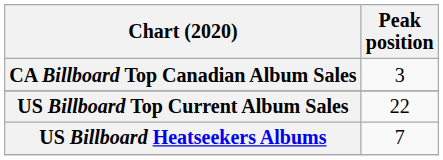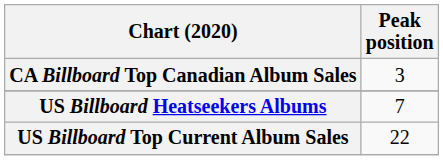 <table class="wikitable sortable plainrowheaders">
 <tr>
 <th>Chart (2020)</th>
 <th>Peak<br>position</th>
 </tr>
 <tr>
 <th scope="row">CA <em>Billboard</em> Top Canadian Album Sales</th>
 <td style="text-align:center;">3</td>
 </tr>
 <tr>
 </tr>
 <tr>
 </tr>
 <tr>
+<th scope="row">US <em>Billboard</em> <a href='#'>Heatseekers Albums</a></th>
+<td style="text-align:center;">7</td>
+</tr>
+<tr>
 <th scope="row">US <em>Billboard</em> Top Current Album Sales</th>
 <td style="text-align:center;">22</td>
 </tr>
 <tr>
-<th scope="row">US <em>Billboard</em> <a href='#'>Heatseekers Albums</a></th>
-<td style="text-align:center;">7</td>
-</tr>
-<tr>
 </tr>
 </table>
